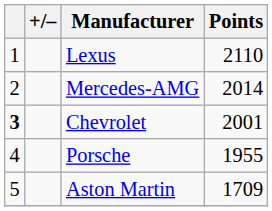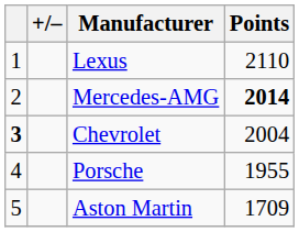 <table class="wikitable" style="font-size: 95%;">
 <tr>
 <th scope="col"></th>
 <th scope="col">+/–</th>
 <th scope="col">Manufacturer</th>
 <th scope="col">Points</th>
 </tr>
 <tr>
 <td align=center>1</td>
 <td align="left"></td>
 <td> <a href='#'>Lexus</a></td>
 <td align=right>2110</td>
 </tr>
 <tr>
 <td align=center>2</td>
 <td align="left"></td>
 <td> <a href='#'>Mercedes-AMG</a></td>
-<td align=right>2014</td>
+<td align=right><strong>2014</strong></td>
 </tr>
 <tr>
 <td align=center><strong>3</strong></td>
 <td align="left"></td>
 <td> <a href='#'>Chevrolet</a></td>
-<td align=right>2001</td>
+<td align=right>2004</td>
 </tr>
 <tr>
 <td align=center>4</td>
 <td align="left"></td>
 <td> <a href='#'>Porsche</a></td>
 <td align=right>1955</td>
 </tr>
 <tr>
 <td align=center>5</td>
 <td align="left"></td>
 <td> <a href='#'>Aston Martin</a></td>
 <td align=right>1709</td>
 </tr>
 <tr>
 </tr>
 </table>
